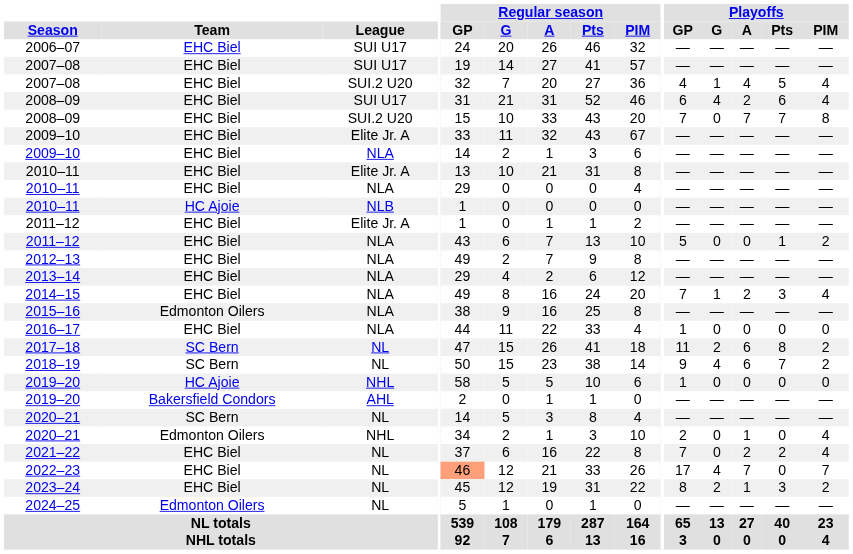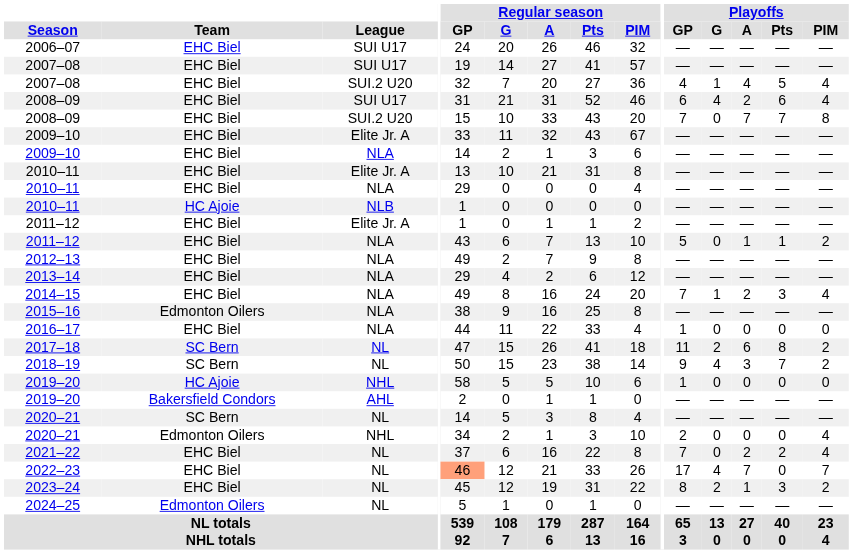 <table border="0" cellpadding="1" cellspacing="0" style="text-align:center; width:60em;">
 <tr bgcolor="#e0e0e0">
 <th colspan="3" bgcolor="#ffffff"></th>
 <th rowspan="99" bgcolor="#ffffff"></th>
 <th colspan="5"><a href='#'>Regular season</a></th>
 <th rowspan="99" bgcolor="#ffffff"></th>
 <th colspan="5"><a href='#'>Playoffs</a></th>
 </tr>
 <tr bgcolor="#e0e0e0">
 <th><a href='#'>Season</a></th>
 <th>Team</th>
 <th>League</th>
 <th>GP</th>
 <th><a href='#'>G</a></th>
 <th><a href='#'>A</a></th>
 <th><a href='#'>Pts</a></th>
 <th><a href='#'>PIM</a></th>
 <th>GP</th>
 <th>G</th>
 <th>A</th>
 <th>Pts</th>
 <th>PIM</th>
 </tr>
 <tr>
 <td>2006–07</td>
 <td><a href='#'>EHC Biel</a></td>
 <td>SUI U17</td>
 <td>24</td>
 <td>20</td>
 <td>26</td>
 <td>46</td>
 <td>32</td>
 <td>—</td>
 <td>—</td>
 <td>—</td>
 <td>—</td>
 <td>—</td>
 </tr>
 <tr bgcolor="#f0f0f0">
 <td>2007–08</td>
 <td>EHC Biel</td>
 <td>SUI U17</td>
 <td>19</td>
 <td>14</td>
 <td>27</td>
 <td>41</td>
 <td>57</td>
 <td>—</td>
 <td>—</td>
 <td>—</td>
 <td>—</td>
 <td>—</td>
 </tr>
 <tr>
 <td>2007–08</td>
 <td>EHC Biel</td>
 <td>SUI.2 U20</td>
 <td>32</td>
 <td>7</td>
 <td>20</td>
 <td>27</td>
 <td>36</td>
 <td>4</td>
 <td>1</td>
 <td>4</td>
 <td>5</td>
 <td>4</td>
 </tr>
 <tr bgcolor="#f0f0f0">
 <td>2008–09</td>
 <td>EHC Biel</td>
 <td>SUI U17</td>
 <td>31</td>
 <td>21</td>
 <td>31</td>
 <td>52</td>
 <td>46</td>
 <td>6</td>
 <td>4</td>
 <td>2</td>
 <td>6</td>
 <td>4</td>
 </tr>
 <tr>
 <td>2008–09</td>
 <td>EHC Biel</td>
 <td>SUI.2 U20</td>
 <td>15</td>
 <td>10</td>
 <td>33</td>
 <td>43</td>
 <td>20</td>
 <td>7</td>
 <td>0</td>
 <td>7</td>
 <td>7</td>
 <td>8</td>
 </tr>
 <tr bgcolor="#f0f0f0">
 <td>2009–10</td>
 <td>EHC Biel</td>
 <td>Elite Jr. A</td>
 <td>33</td>
 <td>11</td>
 <td>32</td>
 <td>43</td>
 <td>67</td>
 <td>—</td>
 <td>—</td>
 <td>—</td>
 <td>—</td>
 <td>—</td>
 </tr>
 <tr>
 <td><a href='#'>2009–10</a></td>
 <td>EHC Biel</td>
 <td><a href='#'>NLA</a></td>
 <td>14</td>
 <td>2</td>
 <td>1</td>
 <td>3</td>
 <td>6</td>
 <td>—</td>
 <td>—</td>
 <td>—</td>
 <td>—</td>
 <td>—</td>
 </tr>
 <tr bgcolor="#f0f0f0">
 <td>2010–11</td>
 <td>EHC Biel</td>
 <td>Elite Jr. A</td>
 <td>13</td>
 <td>10</td>
 <td>21</td>
 <td>31</td>
 <td>8</td>
 <td>—</td>
 <td>—</td>
 <td>—</td>
 <td>—</td>
 <td>—</td>
 </tr>
 <tr>
 <td><a href='#'>2010–11</a></td>
 <td>EHC Biel</td>
 <td>NLA</td>
 <td>29</td>
 <td>0</td>
 <td>0</td>
 <td>0</td>
 <td>4</td>
 <td>—</td>
 <td>—</td>
 <td>—</td>
 <td>—</td>
 <td>—</td>
 </tr>
 <tr bgcolor="#f0f0f0">
 <td><a href='#'>2010–11</a></td>
 <td><a href='#'>HC Ajoie</a></td>
 <td><a href='#'>NLB</a></td>
 <td>1</td>
 <td>0</td>
 <td>0</td>
 <td>0</td>
 <td>0</td>
 <td>—</td>
 <td>—</td>
 <td>—</td>
 <td>—</td>
 <td>—</td>
 </tr>
 <tr>
 <td>2011–12</td>
 <td>EHC Biel</td>
 <td>Elite Jr. A</td>
 <td>1</td>
 <td>0</td>
 <td>1</td>
 <td>1</td>
 <td>2</td>
 <td>—</td>
 <td>—</td>
 <td>—</td>
 <td>—</td>
 <td>—</td>
 </tr>
 <tr bgcolor="#f0f0f0">
 <td><a href='#'>2011–12</a></td>
 <td>EHC Biel</td>
 <td>NLA</td>
 <td>43</td>
 <td>6</td>
 <td>7</td>
 <td>13</td>
 <td>10</td>
 <td>5</td>
 <td>0</td>
-<td>0</td>
+<td>1</td>
 <td>1</td>
 <td>2</td>
 </tr>
 <tr>
 <td><a href='#'>2012–13</a></td>
 <td>EHC Biel</td>
 <td>NLA</td>
 <td>49</td>
 <td>2</td>
 <td>7</td>
 <td>9</td>
 <td>8</td>
 <td>—</td>
 <td>—</td>
 <td>—</td>
 <td>—</td>
 <td>—</td>
 </tr>
 <tr bgcolor="#f0f0f0">
 <td><a href='#'>2013–14</a></td>
 <td>EHC Biel</td>
 <td>NLA</td>
 <td>29</td>
 <td>4</td>
 <td>2</td>
 <td>6</td>
 <td>12</td>
 <td>—</td>
 <td>—</td>
 <td>—</td>
 <td>—</td>
 <td>—</td>
 </tr>
 <tr>
 <td><a href='#'>2014–15</a></td>
 <td>EHC Biel</td>
 <td>NLA</td>
 <td>49</td>
 <td>8</td>
 <td>16</td>
 <td>24</td>
 <td>20</td>
 <td>7</td>
 <td>1</td>
 <td>2</td>
 <td>3</td>
 <td>4</td>
 </tr>
 <tr bgcolor="#f0f0f0">
 <td><a href='#'>2015–16</a></td>
 <td>Edmonton Oilers</td>
 <td>NLA</td>
 <td>38</td>
 <td>9</td>
 <td>16</td>
 <td>25</td>
 <td>8</td>
 <td>—</td>
 <td>—</td>
 <td>—</td>
 <td>—</td>
 <td>—</td>
 </tr>
 <tr>
 <td><a href='#'>2016–17</a></td>
 <td>EHC Biel</td>
 <td>NLA</td>
 <td>44</td>
 <td>11</td>
 <td>22</td>
 <td>33</td>
 <td>4</td>
 <td>1</td>
 <td>0</td>
 <td>0</td>
 <td>0</td>
 <td>0</td>
 </tr>
 <tr bgcolor="#f0f0f0">
 <td><a href='#'>2017–18</a></td>
 <td><a href='#'>SC Bern</a></td>
 <td><a href='#'>NL</a></td>
 <td>47</td>
 <td>15</td>
 <td>26</td>
 <td>41</td>
 <td>18</td>
 <td>11</td>
 <td>2</td>
 <td>6</td>
 <td>8</td>
 <td>2</td>
 </tr>
 <tr>
 <td><a href='#'>2018–19</a></td>
 <td>SC Bern</td>
 <td>NL</td>
 <td>50</td>
 <td>15</td>
 <td>23</td>
 <td>38</td>
 <td>14</td>
 <td>9</td>
 <td>4</td>
-<td>6</td>
+<td>3</td>
 <td>7</td>
 <td>2</td>
 </tr>
 <tr bgcolor="#f0f0f0">
 <td><a href='#'>2019–20</a></td>
 <td><a href='#'>HC Ajoie</a></td>
 <td><a href='#'>NHL</a></td>
 <td>58</td>
 <td>5</td>
 <td>5</td>
 <td>10</td>
 <td>6</td>
 <td>1</td>
 <td>0</td>
 <td>0</td>
 <td>0</td>
 <td>0</td>
 </tr>
 <tr>
 <td><a href='#'>2019–20</a></td>
 <td><a href='#'>Bakersfield Condors</a></td>
 <td><a href='#'>AHL</a></td>
 <td>2</td>
 <td>0</td>
 <td>1</td>
 <td>1</td>
 <td>0</td>
 <td>—</td>
 <td>—</td>
 <td>—</td>
 <td>—</td>
 <td>—</td>
 </tr>
 <tr bgcolor="#f0f0f0">
 <td><a href='#'>2020–21</a></td>
 <td>SC Bern</td>
 <td>NL</td>
 <td>14</td>
 <td>5</td>
 <td>3</td>
 <td>8</td>
 <td>4</td>
 <td>—</td>
 <td>—</td>
 <td>—</td>
 <td>—</td>
 <td>—</td>
 </tr>
 <tr>
 <td><a href='#'>2020–21</a></td>
 <td>Edmonton Oilers</td>
 <td>NHL</td>
 <td>34</td>
 <td>2</td>
 <td>1</td>
 <td>3</td>
 <td>10</td>
 <td>2</td>
 <td>0</td>
-<td>1</td>
+<td>0</td>
 <td>0</td>
 <td>4</td>
 </tr>
 <tr bgcolor="#f0f0f0">
 <td><a href='#'>2021–22</a></td>
 <td>EHC Biel</td>
 <td>NL</td>
 <td>37</td>
 <td>6</td>
 <td>16</td>
 <td>22</td>
 <td>8</td>
 <td>7</td>
 <td>0</td>
 <td>2</td>
 <td>2</td>
 <td>4</td>
 </tr>
 <tr>
 <td><a href='#'>2022–23</a></td>
 <td>EHC Biel</td>
 <td>NL</td>
 <td style="background: lightsalmon;">46</td>
 <td>12</td>
 <td>21</td>
 <td>33</td>
 <td>26</td>
 <td>17</td>
 <td>4</td>
 <td>7</td>
 <td>0</td>
 <td>7</td>
 </tr>
 <tr bgcolor="#f0f0f0">
 <td><a href='#'>2023–24</a></td>
 <td>EHC Biel</td>
 <td>NL</td>
 <td>45</td>
 <td>12</td>
 <td>19</td>
 <td>31</td>
 <td>22</td>
 <td>8</td>
 <td>2</td>
 <td>1</td>
 <td>3</td>
 <td>2</td>
 </tr>
 <tr>
 <td><a href='#'>2024–25</a></td>
 <td><a href='#'>Edmonton Oilers</a></td>
 <td>NL</td>
 <td>5</td>
 <td>1</td>
 <td>0</td>
 <td>1</td>
 <td>0</td>
 <td>—</td>
 <td>—</td>
 <td>—</td>
 <td>—</td>
 <td>—</td>
 </tr>
 <tr bgcolor="#e0e0e0">
 <th colspan="3">NL totals</th>
 <th>539</th>
 <th>108</th>
 <th>179</th>
 <th>287</th>
 <th>164</th>
 <th>65</th>
 <th>13</th>
 <th>27</th>
 <th>40</th>
 <th>23</th>
 </tr>
 <tr bgcolor="#e0e0e0">
 <th colspan="3">NHL totals</th>
 <th>92</th>
 <th>7</th>
 <th>6</th>
 <th>13</th>
 <th>16</th>
 <th>3</th>
 <th>0</th>
 <th>0</th>
 <th>0</th>
 <th>4</th>
 </tr>
 </table>
